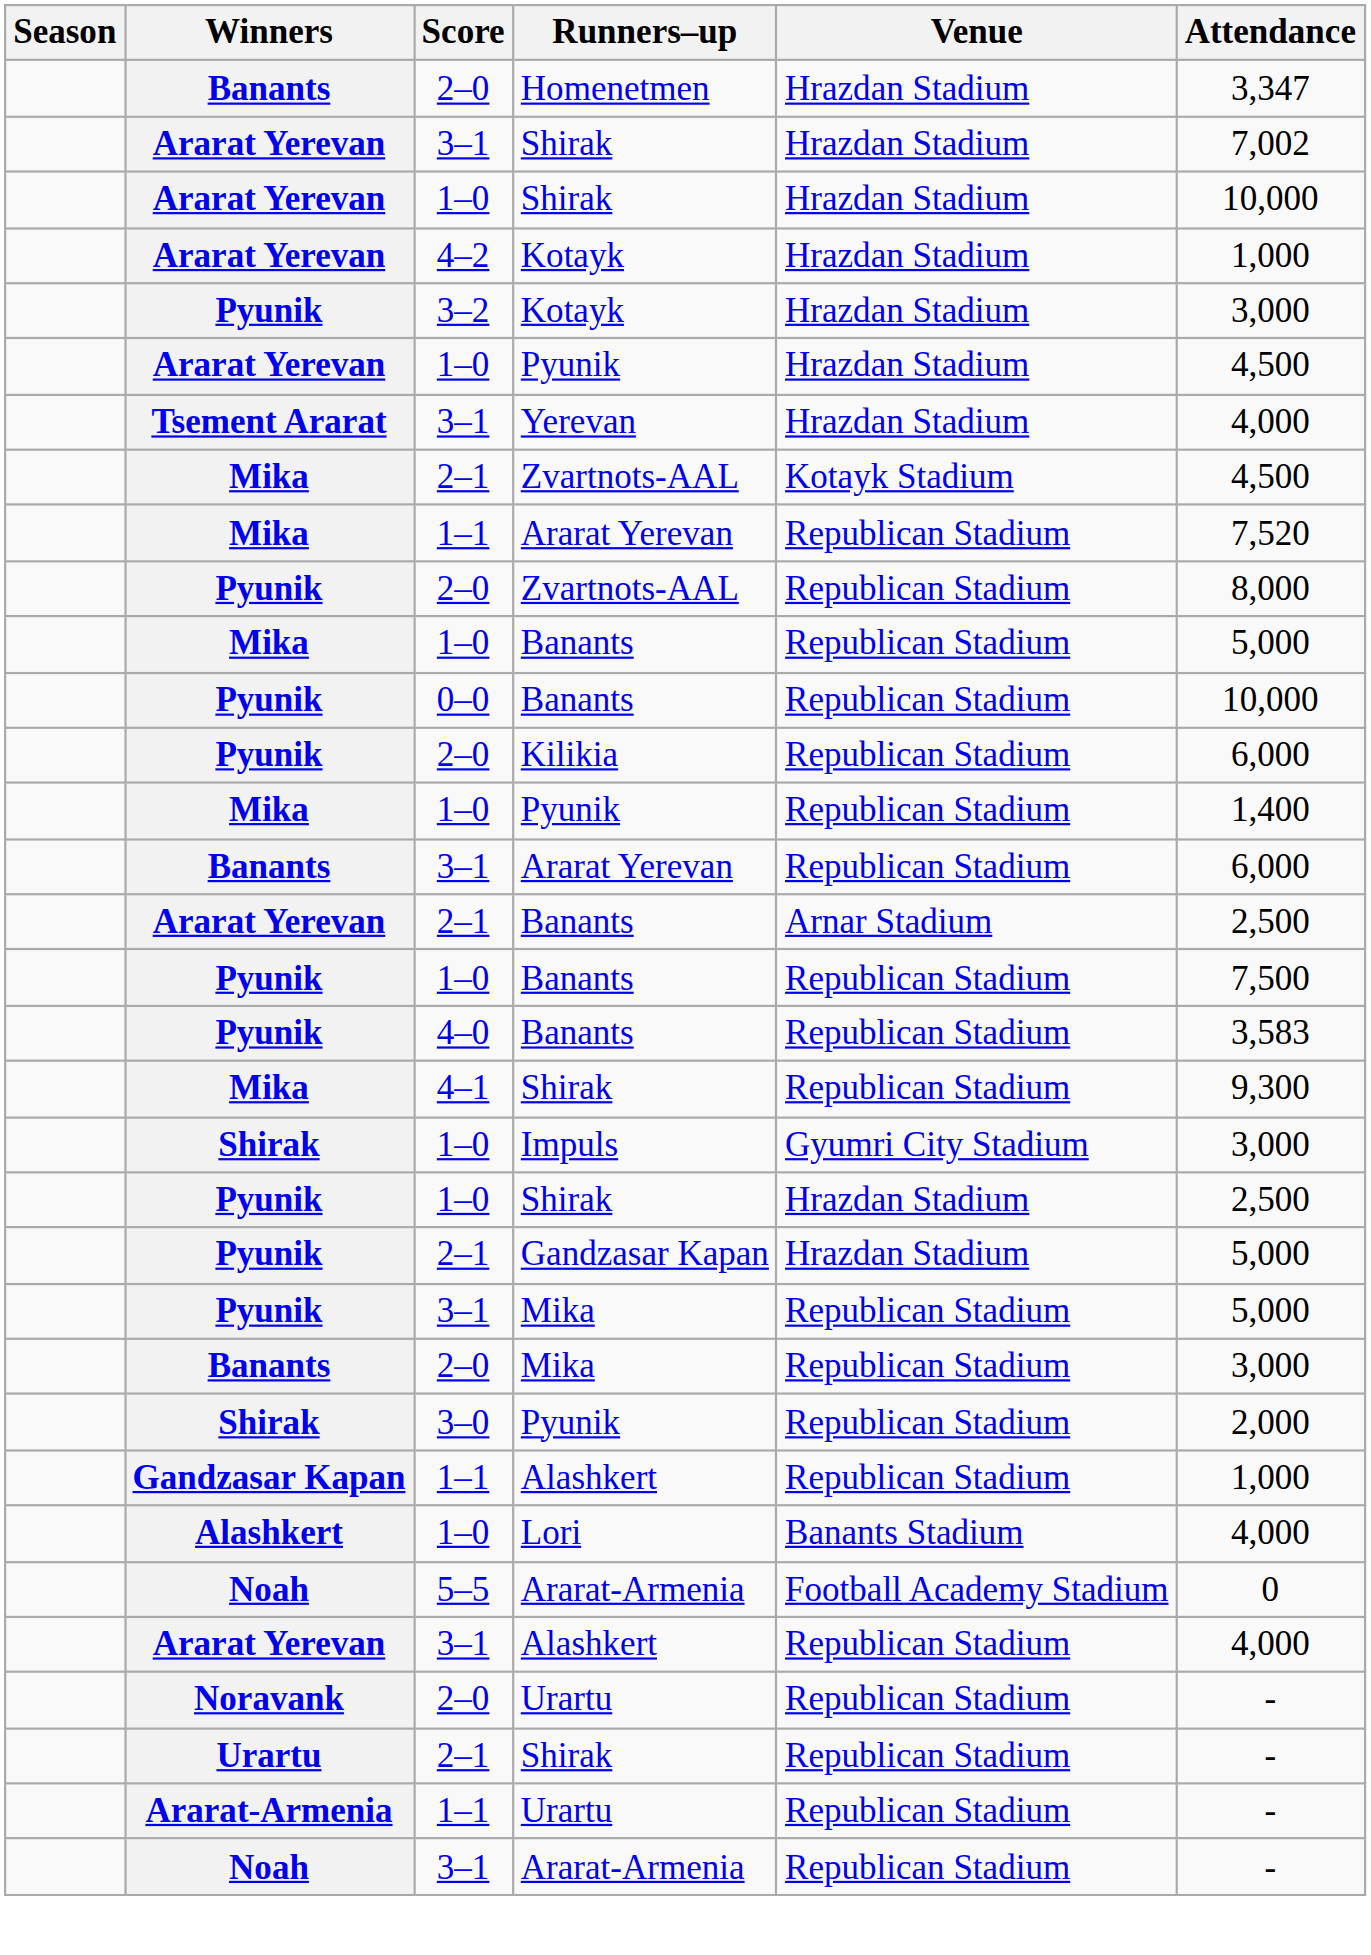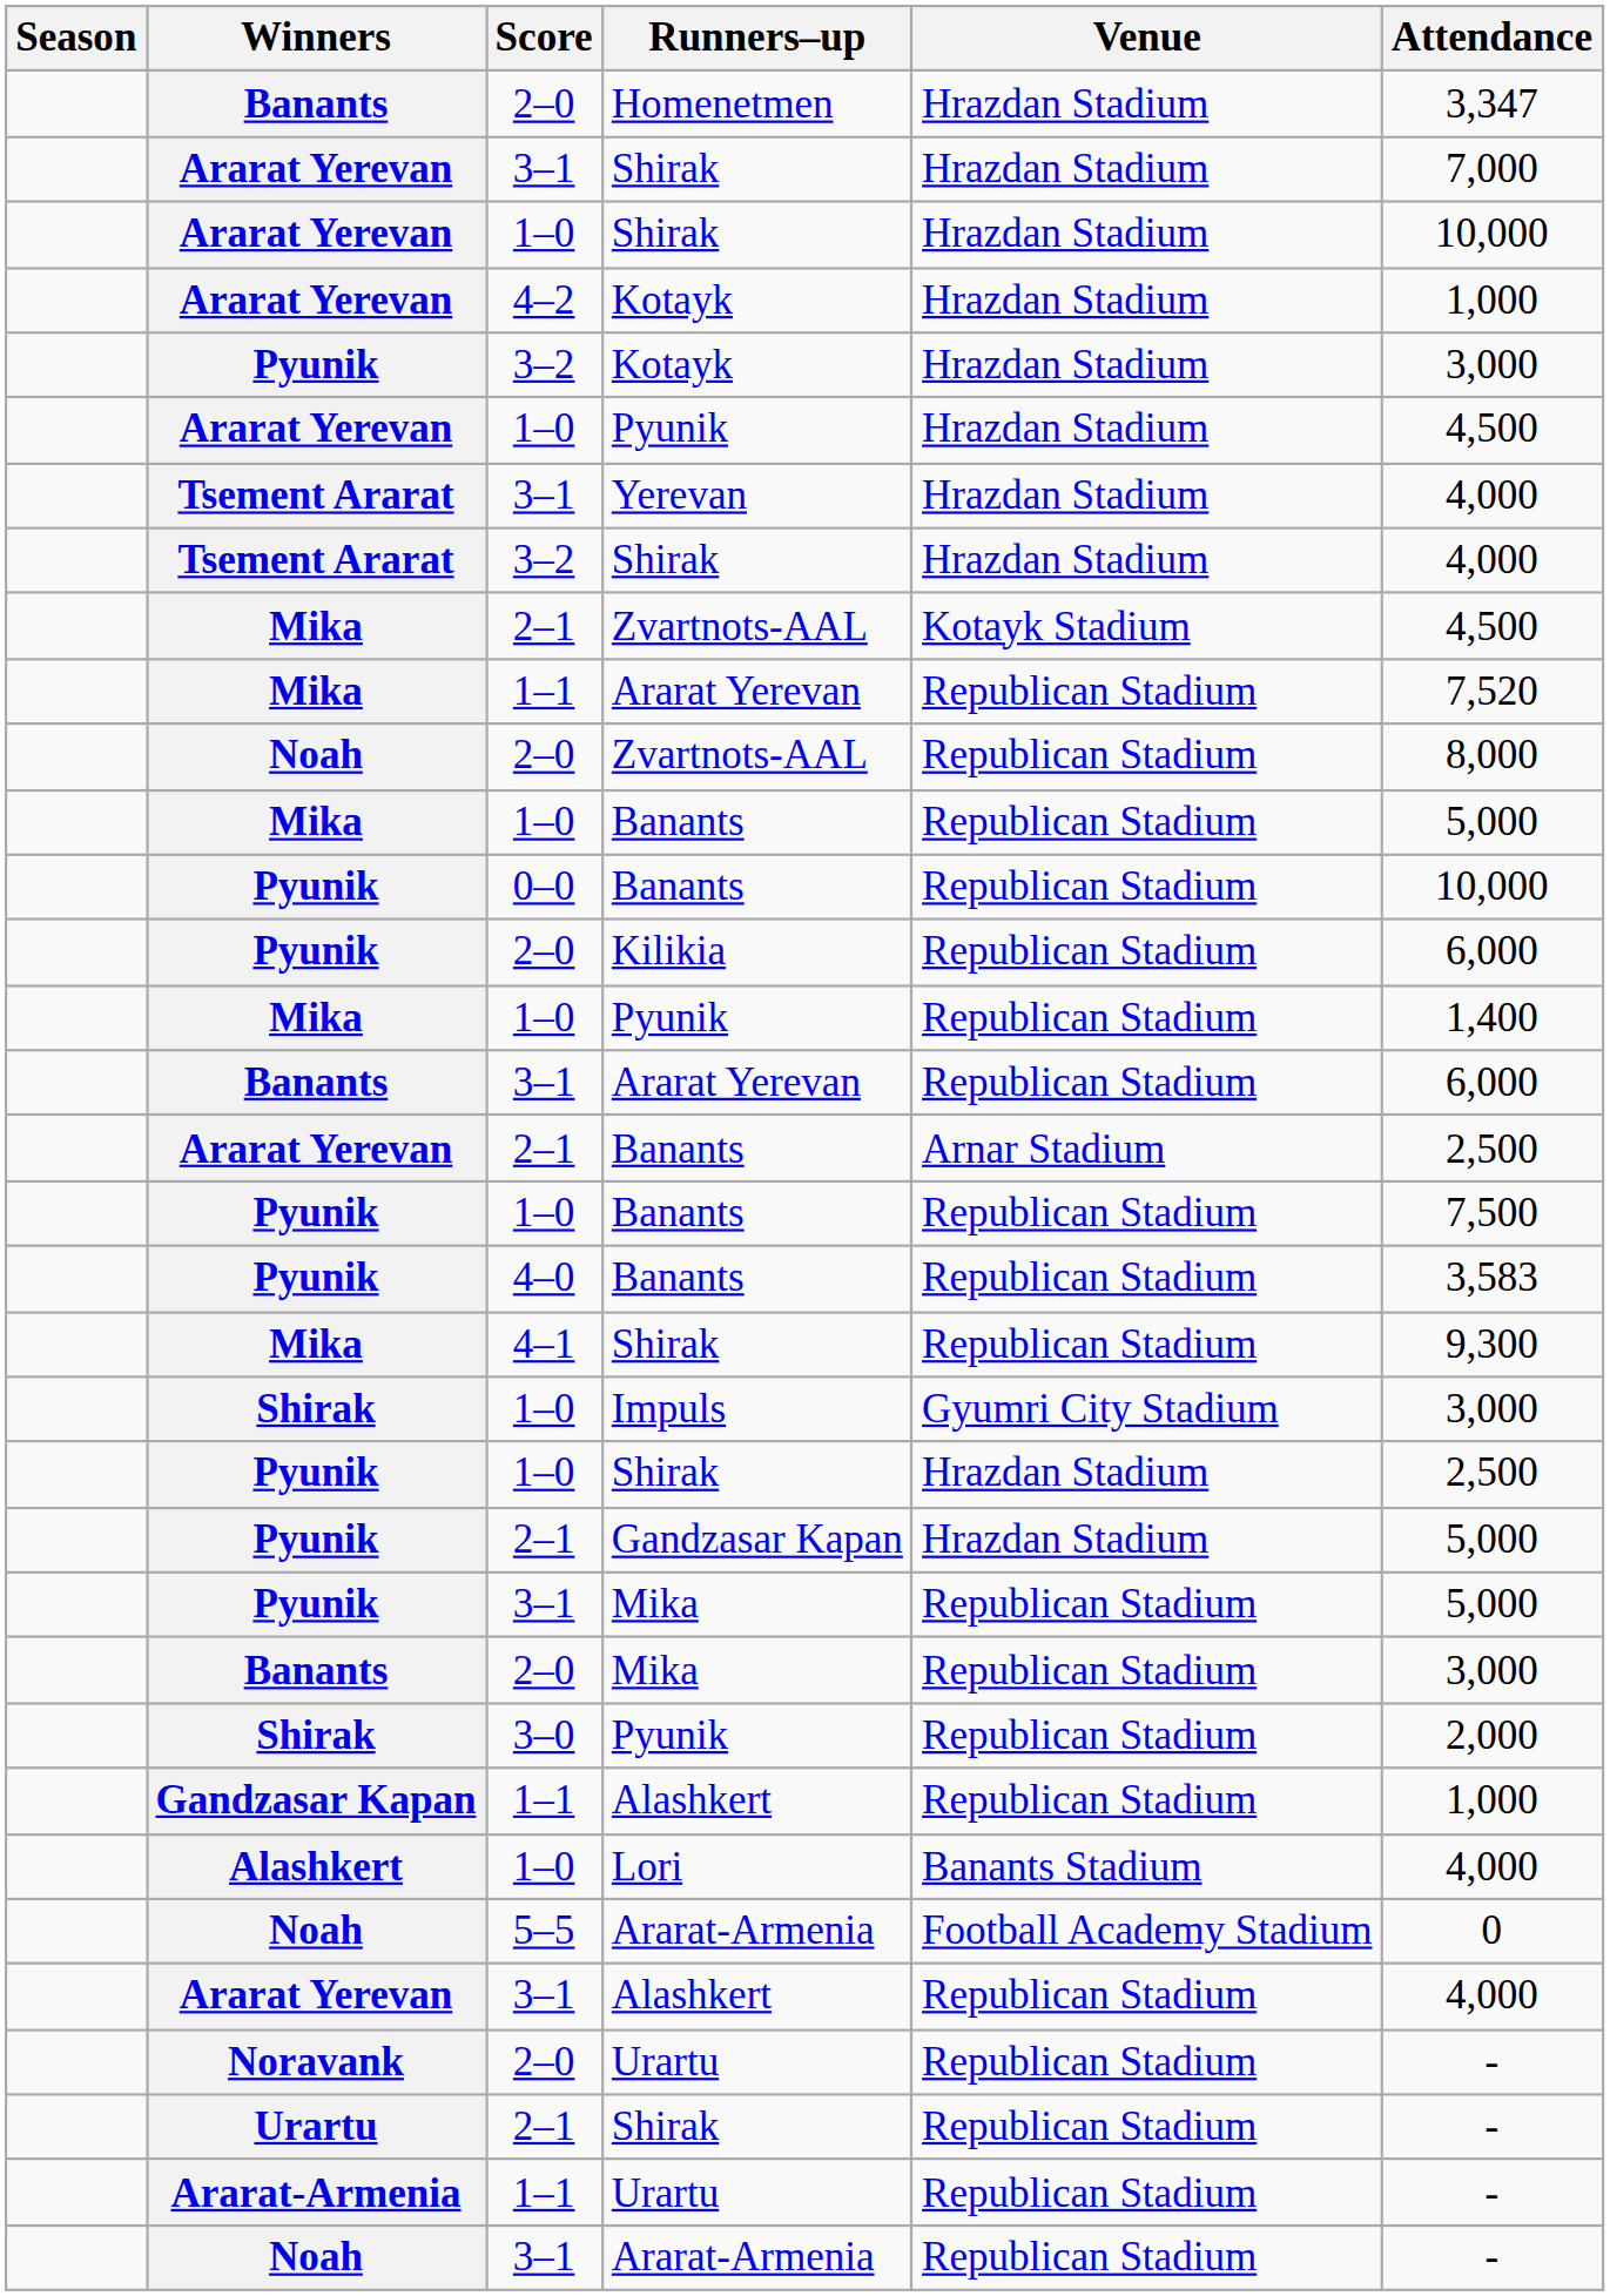 <table class="sortable wikitable plainrowheaders">
 <tr>
 <th scope="col">Season</th>
 <th scope="col">Winners</th>
 <th scope="col">Score</th>
 <th scope="col">Runners–up</th>
 <th scope="col">Venue</th>
 <th scope="col">Attendance</th>
 </tr>
 <tr>
 <td align=center></td>
 <th scope=row><a href='#'>Banants</a></th>
 <td align=center><a href='#'>2–0</a></td>
 <td><a href='#'>Homenetmen</a></td>
 <td><a href='#'>Hrazdan Stadium</a></td>
 <td align=center>3,347</td>
 </tr>
 <tr>
 <td align=center></td>
 <th scope=row><a href='#'>Ararat Yerevan</a></th>
 <td align=center><a href='#'>3–1</a></td>
 <td><a href='#'>Shirak</a></td>
 <td><a href='#'>Hrazdan Stadium</a></td>
-<td align=center>7,002</td>
+<td align=center>7,000</td>
 </tr>
 <tr>
 <td align=center></td>
 <th scope=row><a href='#'>Ararat Yerevan</a></th>
 <td align=center><a href='#'>1–0</a></td>
 <td><a href='#'>Shirak</a></td>
 <td><a href='#'>Hrazdan Stadium</a></td>
 <td align=center>10,000</td>
 </tr>
 <tr>
 <td align=center></td>
 <th scope=row><a href='#'>Ararat Yerevan</a></th>
 <td align=center><a href='#'>4–2</a></td>
 <td><a href='#'>Kotayk</a></td>
 <td><a href='#'>Hrazdan Stadium</a></td>
 <td align=center>1,000</td>
 </tr>
 <tr>
 <td align=center></td>
 <th scope=row><a href='#'>Pyunik</a></th>
 <td align=center><a href='#'>3–2</a></td>
 <td><a href='#'>Kotayk</a></td>
 <td><a href='#'>Hrazdan Stadium</a></td>
 <td align=center>3,000</td>
 </tr>
 <tr>
 <td align=center></td>
 <th scope=row><a href='#'>Ararat Yerevan</a></th>
 <td align=center><a href='#'>1–0</a></td>
 <td><a href='#'>Pyunik</a></td>
 <td><a href='#'>Hrazdan Stadium</a></td>
 <td align=center>4,500</td>
 </tr>
 <tr>
 <td align=center></td>
 <th scope=row><a href='#'>Tsement Ararat</a></th>
 <td align=center><a href='#'>3–1</a></td>
 <td><a href='#'>Yerevan</a></td>
 <td><a href='#'>Hrazdan Stadium</a></td>
 <td align=center>4,000</td>
 </tr>
 <tr>
 <td align=center></td>
+<th scope=row><a href='#'>Tsement Ararat</a></th>
+<td align=center><a href='#'>3–2</a></td>
+<td><a href='#'>Shirak</a></td>
+<td><a href='#'>Hrazdan Stadium</a></td>
+<td align=center>4,000</td>
+</tr>
+<tr>
+<td align=center></td>
 <th scope=row><a href='#'>Mika</a></th>
 <td align=center><a href='#'>2–1</a></td>
 <td><a href='#'>Zvartnots-AAL</a></td>
 <td><a href='#'>Kotayk Stadium</a></td>
 <td align=center>4,500</td>
 </tr>
 <tr>
 <td align=center></td>
 <th scope=row><a href='#'>Mika</a></th>
 <td align=center><a href='#'>1–1</a> </td>
 <td><a href='#'>Ararat Yerevan</a></td>
 <td><a href='#'>Republican Stadium</a></td>
 <td align=center>7,520</td>
 </tr>
 <tr>
 <td align=center></td>
-<th scope=row><a href='#'>Pyunik</a></th>
+<th scope=row><a href='#'>Noah</a></th>
 <td align=center><a href='#'>2–0</a></td>
 <td><a href='#'>Zvartnots-AAL</a></td>
 <td><a href='#'>Republican Stadium</a></td>
 <td align=center>8,000</td>
 </tr>
 <tr>
 <td align=center></td>
 <th scope=row><a href='#'>Mika</a></th>
 <td align=center><a href='#'>1–0</a></td>
 <td><a href='#'>Banants</a></td>
 <td><a href='#'>Republican Stadium</a></td>
 <td align=center>5,000</td>
 </tr>
 <tr>
 <td align=center></td>
 <th scope=row><a href='#'>Pyunik</a></th>
 <td align=center><a href='#'>0–0</a> </td>
 <td><a href='#'>Banants</a></td>
 <td><a href='#'>Republican Stadium</a></td>
 <td align=center>10,000</td>
 </tr>
 <tr>
 <td align=center></td>
 <th scope=row><a href='#'>Pyunik</a></th>
 <td align=center><a href='#'>2–0</a></td>
 <td><a href='#'>Kilikia</a></td>
 <td><a href='#'>Republican Stadium</a></td>
 <td align=center>6,000</td>
 </tr>
 <tr>
 <td align=center></td>
 <th scope=row><a href='#'>Mika</a></th>
 <td align=center><a href='#'>1–0</a></td>
 <td><a href='#'>Pyunik</a></td>
 <td><a href='#'>Republican Stadium</a></td>
 <td align=center>1,400</td>
 </tr>
 <tr>
 <td align=center></td>
 <th scope=row><a href='#'>Banants</a></th>
 <td align=center><a href='#'>3–1</a> </td>
 <td><a href='#'>Ararat Yerevan</a></td>
 <td><a href='#'>Republican Stadium</a></td>
 <td align=center>6,000</td>
 </tr>
 <tr>
 <td align=center></td>
 <th scope=row><a href='#'>Ararat Yerevan</a></th>
 <td align=center><a href='#'>2–1</a> </td>
 <td><a href='#'>Banants</a></td>
 <td><a href='#'>Arnar Stadium</a></td>
 <td align=center>2,500</td>
 </tr>
 <tr>
 <td align=center></td>
 <th scope=row><a href='#'>Pyunik</a></th>
 <td align=center><a href='#'>1–0</a></td>
 <td><a href='#'>Banants</a></td>
 <td><a href='#'>Republican Stadium</a></td>
 <td align=center>7,500</td>
 </tr>
 <tr>
 <td align=center></td>
 <th scope=row><a href='#'>Pyunik</a></th>
 <td align=center><a href='#'>4–0</a></td>
 <td><a href='#'>Banants</a></td>
 <td><a href='#'>Republican Stadium</a></td>
 <td align=center>3,583</td>
 </tr>
 <tr>
 <td align=center></td>
 <th scope=row><a href='#'>Mika</a></th>
 <td align=center><a href='#'>4–1</a></td>
 <td><a href='#'>Shirak</a></td>
 <td><a href='#'>Republican Stadium</a></td>
 <td align=center>9,300</td>
 </tr>
 <tr>
 <td align=center></td>
 <th scope=row><a href='#'>Shirak</a></th>
 <td align=center><a href='#'>1–0</a></td>
 <td><a href='#'>Impuls</a></td>
 <td><a href='#'>Gyumri City Stadium</a></td>
 <td align=center>3,000</td>
 </tr>
 <tr>
 <td align=center></td>
 <th scope=row><a href='#'>Pyunik</a></th>
 <td align=center><a href='#'>1–0</a></td>
 <td><a href='#'>Shirak</a></td>
 <td><a href='#'>Hrazdan Stadium</a></td>
 <td align=center>2,500</td>
 </tr>
 <tr>
 <td align=center></td>
 <th scope=row><a href='#'>Pyunik</a></th>
 <td align=center><a href='#'>2–1</a></td>
 <td><a href='#'>Gandzasar Kapan</a></td>
 <td><a href='#'>Hrazdan Stadium</a></td>
 <td align=center>5,000</td>
 </tr>
 <tr>
 <td align=center></td>
 <th scope=row><a href='#'>Pyunik</a></th>
 <td align=center><a href='#'>3–1</a></td>
 <td><a href='#'>Mika</a></td>
 <td><a href='#'>Republican Stadium</a></td>
 <td align=center>5,000</td>
 </tr>
 <tr>
 <td align=center></td>
 <th scope=row><a href='#'>Banants</a></th>
 <td align=center><a href='#'>2–0</a></td>
 <td><a href='#'>Mika</a></td>
 <td><a href='#'>Republican Stadium</a></td>
 <td align=center>3,000</td>
 </tr>
 <tr>
 <td align=center></td>
 <th scope=row><a href='#'>Shirak</a></th>
 <td align=center><a href='#'>3–0</a></td>
 <td><a href='#'>Pyunik</a></td>
 <td><a href='#'>Republican Stadium</a></td>
 <td align=center>2,000</td>
 </tr>
 <tr>
 <td align=center></td>
 <th scope=row><a href='#'>Gandzasar Kapan</a></th>
 <td align=center><a href='#'>1–1</a> </td>
 <td><a href='#'>Alashkert</a></td>
 <td><a href='#'>Republican Stadium</a></td>
 <td align=center>1,000</td>
 </tr>
 <tr>
 <td align=center></td>
 <th scope=row><a href='#'>Alashkert</a></th>
 <td align=center><a href='#'>1–0</a></td>
 <td><a href='#'>Lori</a></td>
 <td><a href='#'>Banants Stadium</a></td>
 <td align=center>4,000</td>
 </tr>
 <tr>
 <td align=center></td>
 <th scope=row><a href='#'>Noah</a></th>
 <td align=center><a href='#'>5–5</a> </td>
 <td><a href='#'>Ararat-Armenia</a></td>
 <td><a href='#'>Football Academy Stadium</a></td>
 <td align=center>0</td>
 </tr>
 <tr>
 <td align=center></td>
 <th scope=row><a href='#'>Ararat Yerevan</a></th>
 <td align=center><a href='#'>3–1</a></td>
 <td><a href='#'>Alashkert</a></td>
 <td><a href='#'>Republican Stadium</a></td>
 <td align=center>4,000</td>
 </tr>
 <tr>
 <td align=center></td>
 <th scope=row><a href='#'>Noravank</a></th>
 <td align=center><a href='#'>2–0</a></td>
 <td><a href='#'>Urartu</a></td>
 <td><a href='#'>Republican Stadium</a></td>
 <td align=center>-</td>
 </tr>
 <tr>
 <td align=center></td>
 <th scope=row><a href='#'>Urartu</a></th>
 <td align=center><a href='#'>2–1</a></td>
 <td><a href='#'>Shirak</a></td>
 <td><a href='#'>Republican Stadium</a></td>
 <td align=center>-</td>
 </tr>
 <tr>
 <td align=center></td>
 <th scope=row><a href='#'>Ararat-Armenia</a></th>
 <td align=center><a href='#'>1–1</a> </td>
 <td><a href='#'>Urartu</a></td>
 <td><a href='#'>Republican Stadium</a></td>
 <td align=center>-</td>
 </tr>
 <tr>
 <td align=center></td>
 <th scope=row><a href='#'>Noah</a></th>
 <td align=center><a href='#'>3–1</a></td>
 <td><a href='#'>Ararat-Armenia</a></td>
 <td><a href='#'>Republican Stadium</a></td>
 <td align=center>-</td>
 </tr>
 </table>
